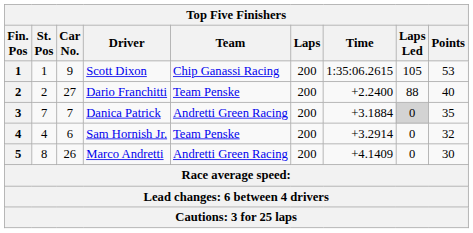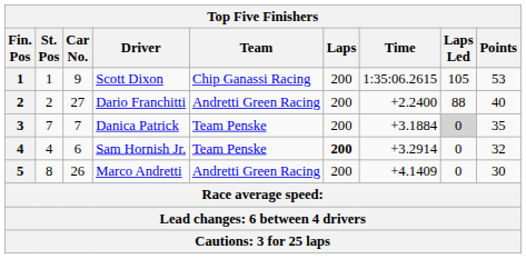 <table class="wikitable" style="font-size:95%;text-align:center">
 <tr>
 <th colspan=9>Top Five Finishers</th>
 </tr>
 <tr>
 <th>Fin.<br>Pos</th>
 <th>St.<br>Pos</th>
 <th>Car<br>No.</th>
 <th>Driver</th>
 <th>Team</th>
 <th>Laps</th>
 <th>Time</th>
 <th>Laps<br>Led</th>
 <th>Points</th>
 </tr>
 <tr>
 <th>1</th>
 <td>1</td>
 <td>9</td>
 <td style="text-align:left"> <a href='#'>Scott Dixon</a></td>
 <td style="text-align:left"><a href='#'>Chip Ganassi Racing</a></td>
 <td>200</td>
 <td align=right>1:35:06.2615</td>
 <td>105</td>
 <td>53</td>
 </tr>
 <tr>
 <th>2</th>
 <td>2</td>
 <td>27</td>
 <td style="text-align:left"> <a href='#'>Dario Franchitti</a></td>
-<td style="text-align:left"><a href='#'>Team Penske</a></td>
+<td style="text-align:left"><a href='#'>Andretti Green Racing</a></td>
 <td>200</td>
 <td align=right>+2.2400</td>
 <td>88</td>
 <td>40</td>
 </tr>
 <tr>
 <th>3</th>
 <td>7</td>
 <td>7</td>
 <td style="text-align:left"> <a href='#'>Danica Patrick</a></td>
-<td style="text-align:left"><a href='#'>Andretti Green Racing</a></td>
+<td style="text-align:left"><a href='#'>Team Penske</a></td>
 <td>200</td>
 <td align=right>+3.1884</td>
 <td style="background: lightgrey;">0</td>
 <td>35</td>
 </tr>
 <tr>
 <th>4</th>
 <td>4</td>
 <td>6</td>
 <td style="text-align:left"> <a href='#'>Sam Hornish Jr.</a></td>
 <td style="text-align:left"><a href='#'>Team Penske</a></td>
-<td>200</td>
+<td><strong>200</strong></td>
 <td align=right>+3.2914</td>
 <td>0</td>
 <td>32</td>
 </tr>
 <tr>
 <th>5</th>
 <td>8</td>
 <td>26</td>
 <td style="text-align:left"> <a href='#'>Marco Andretti</a></td>
 <td style="text-align:left"><a href='#'>Andretti Green Racing</a></td>
 <td>200</td>
 <td align=right>+4.1409</td>
 <td>0</td>
 <td>30</td>
 </tr>
 <tr>
 <th colspan=9>Race average speed: </th>
 </tr>
 <tr>
 <th colspan=9>Lead changes: 6 between 4 drivers</th>
 </tr>
 <tr>
 <th colspan=9>Cautions: 3 for 25 laps</th>
 </tr>
 </table>
